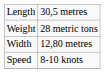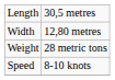 <table class="wikitable">
 <tr>
 <td>Length</td>
 <td>30,5 metres</td>
 </tr>
 <tr>
+<td>Width</td>
+<td>12,80 metres</td>
+</tr>
+<tr>
 <td>Weight</td>
 <td>28 metric tons</td>
-</tr>
-<tr>
-<td>Width</td>
-<td>12,80 metres</td>
 </tr>
 <tr>
 <td>Speed</td>
 <td>8-10 knots</td>
 </tr>
 <tr>
 </tr>
 </table>
